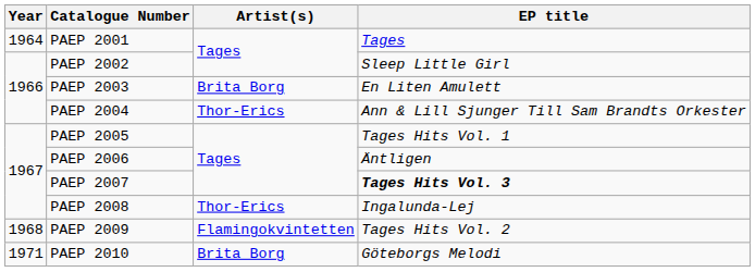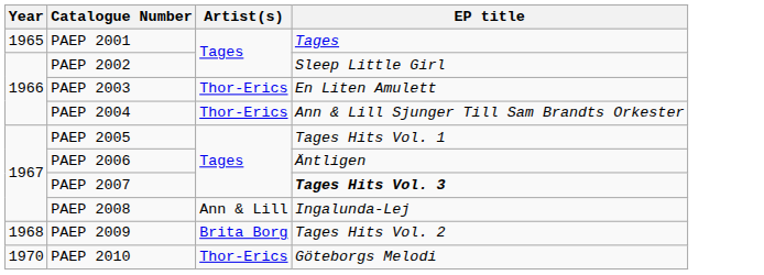 <table class="wikitable">
 <tr>
 <th>Year</th>
 <th>Catalogue Number</th>
 <th>Artist(s)</th>
 <th>EP title</th>
 </tr>
 <tr>
-<td>1964</td>
+<td>1965</td>
 <td>PAEP 2001</td>
 <td rowspan="2"><a href='#'>Tages</a></td>
 <td><a href='#'><em>Tages</em></a></td>
 </tr>
 <tr>
 <td rowspan="3">1966</td>
 <td>PAEP 2002</td>
 <td><em>Sleep Little Girl</em></td>
 </tr>
 <tr>
 <td>PAEP 2003</td>
-<td><a href='#'>Brita Borg</a></td>
+<td><a href='#'>Thor-Erics</a></td>
 <td><em>En Liten Amulett</em></td>
 </tr>
 <tr>
 <td>PAEP 2004</td>
 <td><a href='#'>Thor-Erics</a></td>
 <td><em>Ann & Lill Sjunger Till Sam Brandts Orkester</em></td>
 </tr>
 <tr>
 <td rowspan="4">1967</td>
 <td>PAEP 2005</td>
 <td rowspan="3"><a href='#'>Tages</a></td>
 <td><em>Tages Hits Vol. 1</em></td>
 </tr>
 <tr>
 <td>PAEP 2006</td>
 <td><em>Äntligen</em></td>
 </tr>
 <tr>
 <td>PAEP 2007</td>
 <td><strong><em>Tages Hits Vol. 3</em></strong></td>
 </tr>
 <tr>
 <td>PAEP 2008</td>
-<td><a href='#'>Thor-Erics</a></td>
+<td>Ann & Lill</td>
 <td><em>Ingalunda-Lej</em></td>
 </tr>
 <tr>
 <td>1968</td>
 <td>PAEP 2009</td>
-<td><a href='#'>Flamingokvintetten</a></td>
+<td><a href='#'>Brita Borg</a></td>
 <td><em>Tages Hits Vol. 2</em></td>
 </tr>
 <tr>
-<td>1971</td>
+<td>1970</td>
 <td>PAEP 2010</td>
-<td><a href='#'>Brita Borg</a></td>
+<td><a href='#'>Thor-Erics</a></td>
 <td><em>Göteborgs Melodi</em></td>
 </tr>
 </table>
